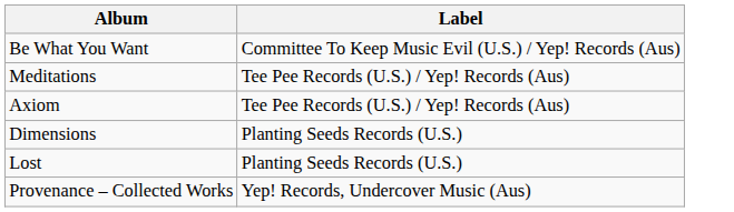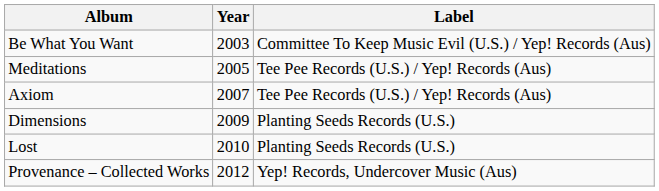 <table class="wikitable">
 <tr>
 <th>Album</th>
+<th>Year</th>
 <th>Label</th>
 </tr>
 <tr>
 <td>Be What You Want</td>
+<td>2003</td>
 <td>Committee To Keep Music Evil (U.S.) / Yep! Records (Aus)</td>
 </tr>
 <tr>
 <td>Meditations</td>
+<td>2005</td>
 <td>Tee Pee Records (U.S.) / Yep! Records (Aus)</td>
 </tr>
 <tr>
 <td>Axiom</td>
+<td>2007</td>
 <td>Tee Pee Records (U.S.) / Yep! Records (Aus)</td>
 </tr>
 <tr>
 <td>Dimensions</td>
+<td>2009</td>
 <td>Planting Seeds Records (U.S.)</td>
 </tr>
 <tr>
 <td>Lost</td>
+<td>2010</td>
 <td>Planting Seeds Records (U.S.)</td>
 </tr>
 <tr>
 <td>Provenance – Collected Works</td>
+<td>2012</td>
 <td>Yep! Records, Undercover Music (Aus)</td>
 </tr>
 </table>
